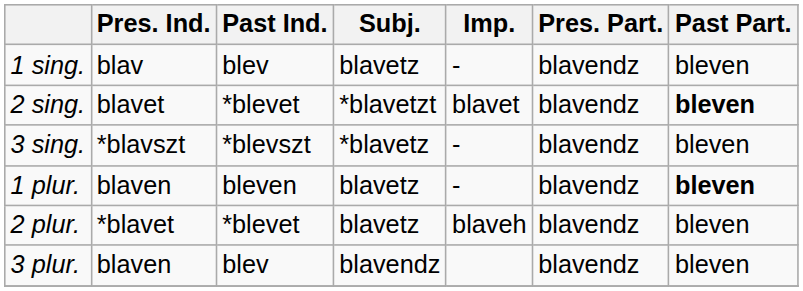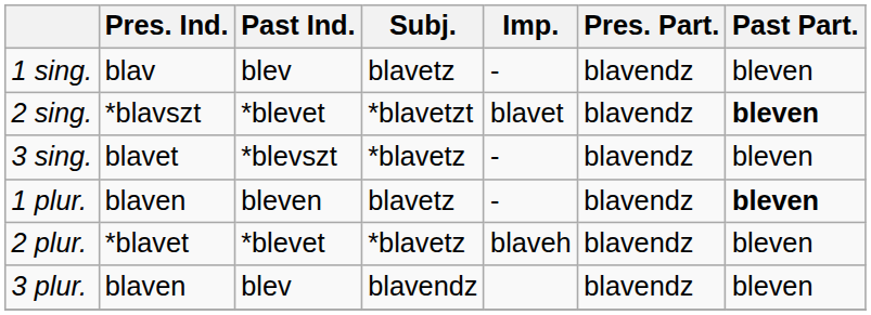 <table class="wikitable">
 <tr>
 <th></th>
 <th>Pres. Ind.</th>
 <th>Past Ind.</th>
 <th>Subj.</th>
 <th>Imp.</th>
 <th>Pres. Part.</th>
 <th>Past Part.</th>
 </tr>
 <tr>
 <td><em>1 sing.</em></td>
 <td>blav</td>
 <td>blev</td>
 <td>blavetz</td>
 <td>-</td>
 <td>blavendz</td>
 <td>bleven</td>
 </tr>
 <tr>
 <td><em>2 sing.</em></td>
-<td>blavet</td>
+<td>*blavszt</td>
 <td>*blevet</td>
 <td>*blavetzt</td>
 <td>blavet</td>
 <td>blavendz</td>
 <td><strong>bleven</strong></td>
 </tr>
 <tr>
 <td><em>3 sing.</em></td>
-<td>*blavszt</td>
+<td>blavet</td>
 <td>*blevszt</td>
 <td>*blavetz</td>
 <td>-</td>
 <td>blavendz</td>
 <td>bleven</td>
 </tr>
 <tr>
 <td><em>1 plur.</em></td>
 <td>blaven</td>
 <td>bleven</td>
 <td>blavetz</td>
 <td>-</td>
 <td>blavendz</td>
 <td><strong>bleven</strong></td>
 </tr>
 <tr>
 <td><em>2 plur.</em></td>
 <td>*blavet</td>
 <td>*blevet</td>
-<td>blavetz</td>
+<td>*blavetz</td>
 <td>blaveh</td>
 <td>blavendz</td>
 <td>bleven</td>
 </tr>
 <tr>
 <td><em>3 plur.</em></td>
 <td>blaven</td>
 <td>blev</td>
 <td>blavendz</td>
 <td></td>
 <td>blavendz</td>
 <td>bleven</td>
 </tr>
 <tr>
 </tr>
 </table>
